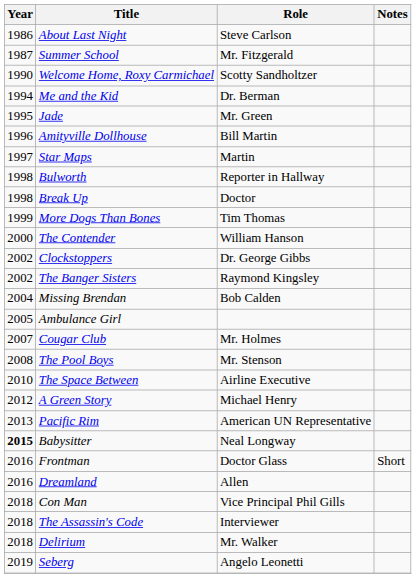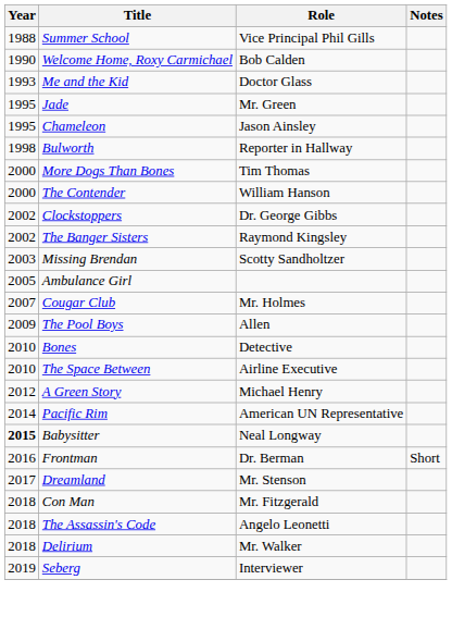 <table class="wikitable sortable">
 <tr>
 <th>Year</th>
 <th>Title</th>
 <th>Role</th>
 <th class="unsortable">Notes</th>
 </tr>
 <tr>
-<td>1986</td>
-<td><em><a href='#'>About Last Night</a></em></td>
-<td>Steve Carlson</td>
-<td></td>
-</tr>
-<tr>
-<td>1987</td>
+<td>1988</td>
 <td><em><a href='#'>Summer School</a></em></td>
-<td>Mr. Fitzgerald</td>
+<td>Vice Principal Phil Gills</td>
 <td></td>
 </tr>
 <tr>
 <td>1990</td>
 <td><em><a href='#'>Welcome Home, Roxy Carmichael</a></em></td>
-<td>Scotty Sandholtzer</td>
+<td>Bob Calden</td>
 <td></td>
 </tr>
 <tr>
-<td>1994</td>
+<td>1993</td>
 <td><em><a href='#'>Me and the Kid</a></em></td>
-<td>Dr. Berman</td>
+<td>Doctor Glass</td>
 <td></td>
 </tr>
 <tr>
 <td>1995</td>
 <td><em><a href='#'>Jade</a></em></td>
 <td>Mr. Green</td>
 <td></td>
 </tr>
 <tr>
-<td>1996</td>
-<td><em><a href='#'>Amityville Dollhouse</a></em></td>
-<td>Bill Martin</td>
-<td></td>
-</tr>
-<tr>
-<td>1997</td>
-<td><em><a href='#'>Star Maps</a></em></td>
-<td>Martin</td>
+<td>1995</td>
+<td><em><a href='#'>Chameleon</a></em></td>
+<td>Jason Ainsley</td>
 <td></td>
 </tr>
 <tr>
 <td>1998</td>
 <td><em><a href='#'>Bulworth</a></em></td>
 <td>Reporter in Hallway</td>
 <td></td>
 </tr>
 <tr>
-<td>1998</td>
-<td><em><a href='#'>Break Up</a></em></td>
-<td>Doctor</td>
-<td></td>
-</tr>
-<tr>
-<td>1999</td>
+<td>2000</td>
 <td><em><a href='#'>More Dogs Than Bones</a></em></td>
 <td>Tim Thomas</td>
 <td></td>
 </tr>
 <tr>
 <td>2000</td>
 <td><em><a href='#'>The Contender</a></em></td>
 <td>William Hanson</td>
 <td></td>
 </tr>
 <tr>
 <td>2002</td>
 <td><em><a href='#'>Clockstoppers</a></em></td>
 <td>Dr. George Gibbs</td>
 <td></td>
 </tr>
 <tr>
 <td>2002</td>
 <td><em><a href='#'>The Banger Sisters</a></em></td>
 <td>Raymond Kingsley</td>
 <td></td>
 </tr>
 <tr>
-<td>2004</td>
+<td>2003</td>
 <td><em>Missing Brendan</em></td>
-<td>Bob Calden</td>
+<td>Scotty Sandholtzer</td>
 <td></td>
 </tr>
 <tr>
 <td>2005</td>
 <td><em>Ambulance Girl</em></td>
 <td></td>
 <td></td>
 </tr>
 <tr>
 <td>2007</td>
 <td><em><a href='#'>Cougar Club</a></em></td>
 <td>Mr. Holmes</td>
 <td></td>
 </tr>
 <tr>
-<td>2008</td>
+<td>2009</td>
 <td><em><a href='#'>The Pool Boys</a></em></td>
-<td>Mr. Stenson</td>
+<td>Allen</td>
+<td></td>
+</tr>
+<tr>
+<td>2010</td>
+<td><em><a href='#'>Bones</a></em></td>
+<td>Detective</td>
 <td></td>
 </tr>
 <tr>
 <td>2010</td>
 <td><em><a href='#'>The Space Between</a></em></td>
 <td>Airline Executive</td>
 <td></td>
 </tr>
 <tr>
 <td>2012</td>
 <td><em><a href='#'>A Green Story</a></em></td>
 <td>Michael Henry</td>
 <td></td>
 </tr>
 <tr>
-<td>2013</td>
+<td>2014</td>
 <td><em><a href='#'>Pacific Rim</a></em></td>
 <td>American UN Representative</td>
 <td></td>
 </tr>
 <tr>
 <td><strong>2015</strong></td>
 <td><em>Babysitter</em></td>
 <td>Neal Longway</td>
 <td></td>
 </tr>
 <tr>
 <td>2016</td>
 <td><em>Frontman</em></td>
-<td>Doctor Glass</td>
+<td>Dr. Berman</td>
 <td>Short</td>
 </tr>
 <tr>
-<td>2016</td>
+<td>2017</td>
 <td><em><a href='#'>Dreamland</a></em></td>
-<td>Allen</td>
+<td>Mr. Stenson</td>
 <td></td>
 </tr>
 <tr>
 <td>2018</td>
 <td><em>Con Man</em></td>
-<td>Vice Principal Phil Gills</td>
+<td>Mr. Fitzgerald</td>
 <td></td>
 </tr>
 <tr>
 <td>2018</td>
 <td><em><a href='#'>The Assassin's Code</a></em></td>
-<td>Interviewer</td>
+<td>Angelo Leonetti</td>
 <td></td>
 </tr>
 <tr>
 <td>2018</td>
 <td><em><a href='#'>Delirium</a></em></td>
 <td>Mr. Walker</td>
 <td></td>
 </tr>
 <tr>
 <td>2019</td>
 <td><em><a href='#'>Seberg</a></em></td>
-<td>Angelo Leonetti</td>
+<td>Interviewer</td>
 <td></td>
 </tr>
 <tr>
 </tr>
 </table>
